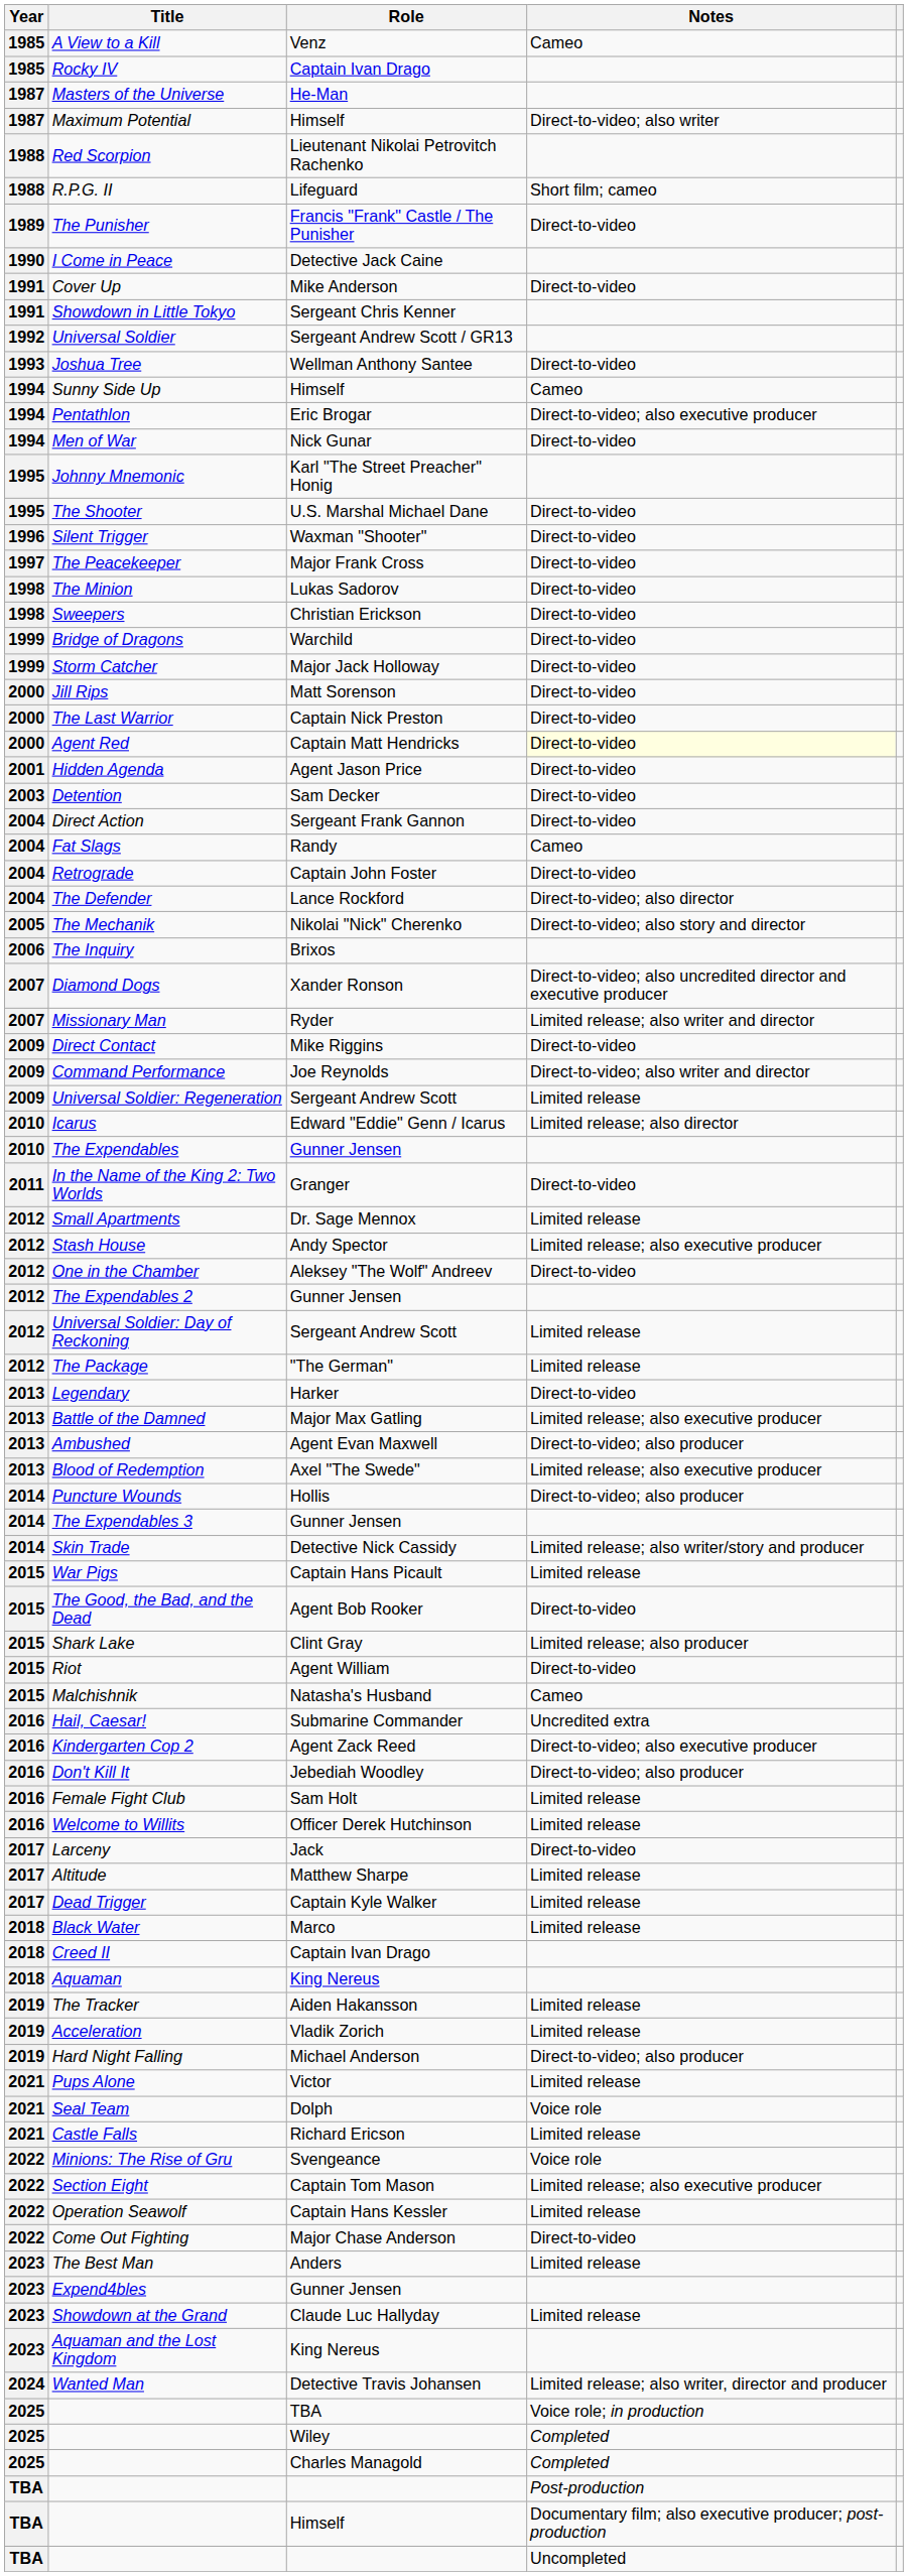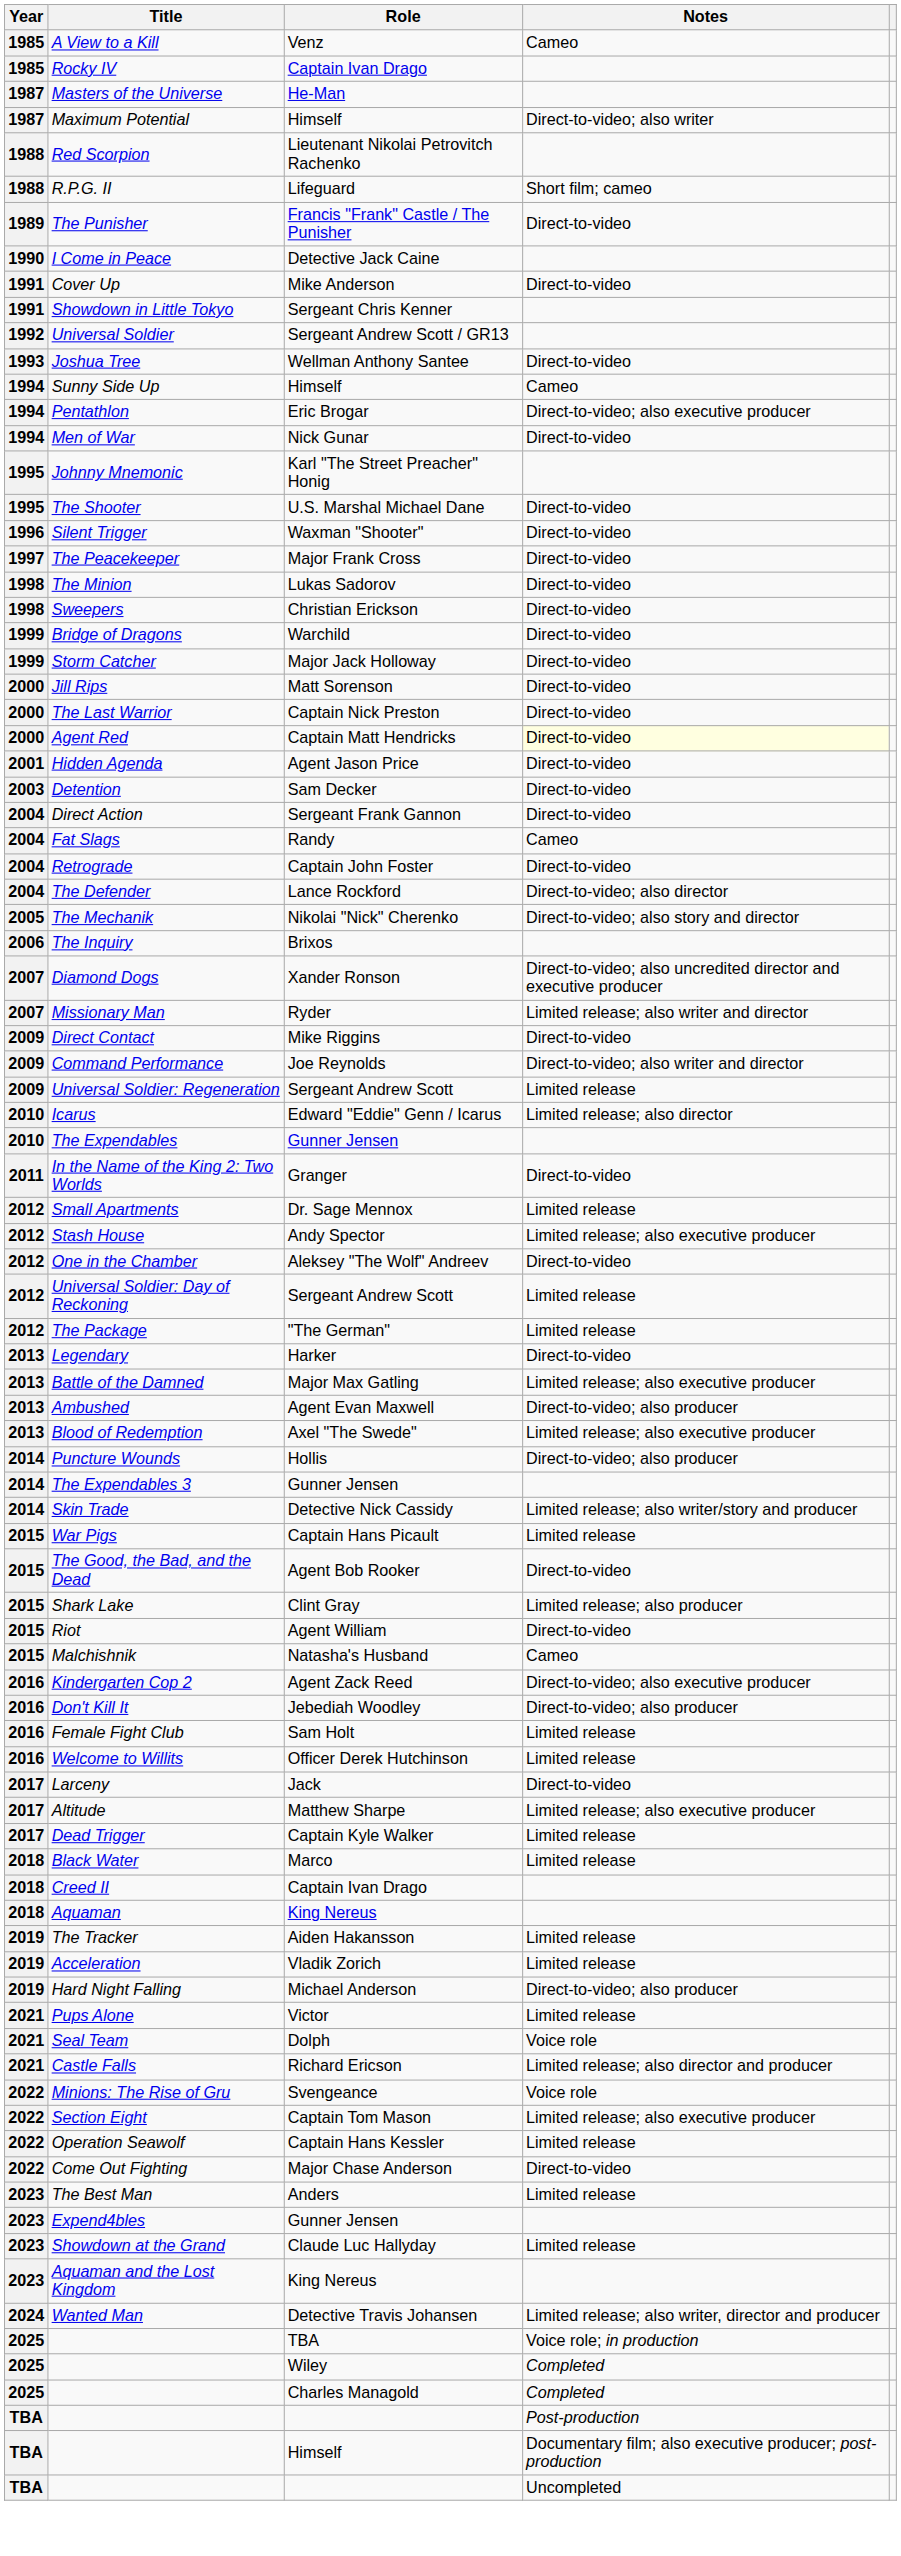 <table class="wikitable plainrowheaders sortable" style="margin-right: 0;">
 <tr>
 <th scope="col">Year</th>
 <th scope="col">Title</th>
 <th scope="col">Role</th>
 <th scope="col" class="unsortable">Notes</th>
 <th scope="col" class="unsortable"></th>
 </tr>
 <tr>
 <th scope=row>1985</th>
 <td><em><a href='#'>A View to a Kill</a></em></td>
 <td>Venz</td>
 <td>Cameo</td>
 <td></td>
 </tr>
 <tr>
 <th scope=row>1985</th>
 <td><em><a href='#'>Rocky IV</a></em></td>
 <td><a href='#'>Captain Ivan Drago</a></td>
 <td></td>
 <td></td>
 </tr>
 <tr>
 <th scope=row>1987</th>
 <td><em><a href='#'>Masters of the Universe</a></em></td>
 <td><a href='#'>He-Man</a></td>
 <td></td>
 <td></td>
 </tr>
 <tr>
 <th scope=row>1987</th>
 <td><em>Maximum Potential</em></td>
 <td>Himself</td>
 <td>Direct-to-video; also writer</td>
 <td></td>
 </tr>
 <tr>
 <th scope=row>1988</th>
 <td><em><a href='#'>Red Scorpion</a></em></td>
 <td>Lieutenant Nikolai Petrovitch Rachenko</td>
 <td></td>
 <td></td>
 </tr>
 <tr>
 <th scope=row>1988</th>
 <td><em>R.P.G. II</em></td>
 <td>Lifeguard</td>
 <td>Short film; cameo</td>
 <td></td>
 </tr>
 <tr>
 <th scope=row>1989</th>
 <td><em><a href='#'>The Punisher</a></em></td>
 <td><a href='#'>Francis "Frank" Castle / The Punisher</a></td>
 <td>Direct-to-video</td>
 <td style="text-align:center;"></td>
 </tr>
 <tr>
 <th scope=row>1990</th>
 <td><em><a href='#'>I Come in Peace</a></em></td>
 <td>Detective Jack Caine</td>
 <td></td>
 <td></td>
 </tr>
 <tr>
 <th scope=row>1991</th>
 <td><em>Cover Up</em></td>
 <td>Mike Anderson</td>
 <td>Direct-to-video</td>
 <td></td>
 </tr>
 <tr>
 <th scope=row>1991</th>
 <td><em><a href='#'>Showdown in Little Tokyo</a></em></td>
 <td>Sergeant Chris Kenner</td>
 <td></td>
 <td></td>
 </tr>
 <tr>
 <th scope=row>1992</th>
 <td><em><a href='#'>Universal Soldier</a></em></td>
 <td>Sergeant Andrew Scott / GR13</td>
 <td></td>
 <td style="text-align:center;"></td>
 </tr>
 <tr>
 <th scope=row>1993</th>
 <td><em><a href='#'>Joshua Tree</a></em></td>
 <td>Wellman Anthony Santee</td>
 <td>Direct-to-video</td>
 <td></td>
 </tr>
 <tr>
 <th scope=row>1994</th>
 <td><em>Sunny Side Up</em></td>
 <td>Himself</td>
 <td>Cameo</td>
 <td></td>
 </tr>
 <tr>
 <th scope=row>1994</th>
 <td><em><a href='#'>Pentathlon</a></em></td>
 <td>Eric Brogar</td>
 <td>Direct-to-video; also executive producer</td>
 <td></td>
 </tr>
 <tr>
 <th scope=row>1994</th>
 <td><em><a href='#'>Men of War</a></em></td>
 <td>Nick Gunar</td>
 <td>Direct-to-video</td>
 <td></td>
 </tr>
 <tr>
 <th scope=row>1995</th>
 <td><em><a href='#'>Johnny Mnemonic</a></em></td>
 <td>Karl "The Street Preacher" Honig</td>
 <td></td>
 <td></td>
 </tr>
 <tr>
 <th scope=row>1995</th>
 <td><em><a href='#'>The Shooter</a></em></td>
 <td>U.S. Marshal Michael Dane</td>
 <td>Direct-to-video</td>
 <td style="text-align:center;"></td>
 </tr>
 <tr>
 <th scope=row>1996</th>
 <td><em><a href='#'>Silent Trigger</a></em></td>
 <td>Waxman "Shooter"</td>
 <td>Direct-to-video</td>
 <td></td>
 </tr>
 <tr>
 <th scope=row>1997</th>
 <td><em><a href='#'>The Peacekeeper</a></em></td>
 <td>Major Frank Cross</td>
 <td>Direct-to-video</td>
 <td></td>
 </tr>
 <tr>
 <th scope=row>1998</th>
 <td><em><a href='#'>The Minion</a></em></td>
 <td>Lukas Sadorov</td>
 <td>Direct-to-video</td>
 <td></td>
 </tr>
 <tr>
 <th scope=row>1998</th>
 <td><em><a href='#'>Sweepers</a></em></td>
 <td>Christian Erickson</td>
 <td>Direct-to-video</td>
 <td></td>
 </tr>
 <tr>
 <th scope=row>1999</th>
 <td><em><a href='#'>Bridge of Dragons</a></em></td>
 <td>Warchild</td>
 <td>Direct-to-video</td>
 <td></td>
 </tr>
 <tr>
 <th scope=row>1999</th>
 <td><em><a href='#'>Storm Catcher</a></em></td>
 <td>Major Jack Holloway</td>
 <td>Direct-to-video</td>
 <td></td>
 </tr>
 <tr>
 <th scope=row>2000</th>
 <td><em><a href='#'>Jill Rips</a></em></td>
 <td>Matt Sorenson</td>
 <td>Direct-to-video</td>
 <td></td>
 </tr>
 <tr>
 <th scope=row>2000</th>
 <td><em><a href='#'>The Last Warrior</a></em></td>
 <td>Captain Nick Preston</td>
 <td>Direct-to-video</td>
 <td></td>
 </tr>
 <tr>
 <th scope=row>2000</th>
 <td><em><a href='#'>Agent Red</a></em></td>
 <td>Captain Matt Hendricks</td>
 <td style="background: lightyellow;">Direct-to-video</td>
 <td></td>
 </tr>
 <tr>
 <th scope=row>2001</th>
 <td><em><a href='#'>Hidden Agenda</a></em></td>
 <td>Agent Jason Price</td>
 <td>Direct-to-video</td>
 <td></td>
 </tr>
 <tr>
 <th scope=row>2003</th>
 <td><em><a href='#'>Detention</a></em></td>
 <td>Sam Decker</td>
 <td>Direct-to-video</td>
 <td></td>
 </tr>
 <tr>
 <th scope=row>2004</th>
 <td><em>Direct Action</em></td>
 <td>Sergeant Frank Gannon</td>
 <td>Direct-to-video</td>
 <td></td>
 </tr>
 <tr>
 <th scope=row>2004</th>
 <td><em><a href='#'>Fat Slags</a></em></td>
 <td>Randy</td>
 <td>Cameo</td>
 <td></td>
 </tr>
 <tr>
 <th scope=row>2004</th>
 <td><em><a href='#'>Retrograde</a></em></td>
 <td>Captain John Foster</td>
 <td>Direct-to-video</td>
 <td></td>
 </tr>
 <tr>
 <th scope=row>2004</th>
 <td><em><a href='#'>The Defender</a></em></td>
 <td>Lance Rockford</td>
 <td>Direct-to-video; also director</td>
 <td></td>
 </tr>
 <tr>
 <th scope=row>2005</th>
 <td><em><a href='#'>The Mechanik</a></em></td>
 <td>Nikolai "Nick" Cherenko</td>
 <td>Direct-to-video; also story and director</td>
 <td></td>
 </tr>
 <tr>
 <th scope=row>2006</th>
 <td><em><a href='#'>The Inquiry</a></em></td>
 <td>Brixos</td>
 <td></td>
 <td></td>
 </tr>
 <tr>
 <th scope=row>2007</th>
 <td><em><a href='#'>Diamond Dogs</a></em></td>
 <td>Xander Ronson</td>
 <td>Direct-to-video; also uncredited director and executive producer</td>
 <td></td>
 </tr>
 <tr>
 <th scope=row>2007</th>
 <td><em><a href='#'>Missionary Man</a></em></td>
 <td>Ryder</td>
 <td>Limited release; also writer and director</td>
 <td></td>
 </tr>
 <tr>
 <th scope=row>2009</th>
 <td><em><a href='#'>Direct Contact</a></em></td>
 <td>Mike Riggins</td>
 <td>Direct-to-video</td>
 <td></td>
 </tr>
 <tr>
 <th scope=row>2009</th>
 <td><em><a href='#'>Command Performance</a></em></td>
 <td>Joe Reynolds</td>
 <td>Direct-to-video; also writer and director</td>
 <td></td>
 </tr>
 <tr>
 <th scope=row>2009</th>
 <td><em><a href='#'>Universal Soldier: Regeneration</a></em></td>
 <td>Sergeant Andrew Scott</td>
 <td>Limited release</td>
 <td></td>
 </tr>
 <tr>
 <th scope=row>2010</th>
 <td><em><a href='#'>Icarus</a></em></td>
 <td>Edward "Eddie" Genn / Icarus</td>
 <td>Limited release; also director</td>
 <td></td>
 </tr>
 <tr>
 <th scope=row>2010</th>
 <td><em><a href='#'>The Expendables</a></em></td>
 <td><a href='#'>Gunner Jensen</a></td>
 <td></td>
 <td></td>
 </tr>
 <tr>
 <th scope=row>2011</th>
 <td><em><a href='#'>In the Name of the King 2: Two Worlds</a></em></td>
 <td>Granger</td>
 <td>Direct-to-video</td>
 <td></td>
 </tr>
 <tr>
 <th scope=row>2012</th>
 <td><em><a href='#'>Small Apartments</a></em></td>
 <td>Dr. Sage Mennox</td>
 <td>Limited release</td>
 <td></td>
 </tr>
 <tr>
 <th scope=row>2012</th>
 <td><em><a href='#'>Stash House</a></em></td>
 <td>Andy Spector</td>
 <td>Limited release; also executive producer</td>
 <td></td>
 </tr>
 <tr>
 <th scope=row>2012</th>
 <td><em><a href='#'>One in the Chamber</a></em></td>
 <td>Aleksey "The Wolf" Andreev</td>
 <td>Direct-to-video</td>
 <td></td>
 </tr>
 <tr>
 <th scope=row>2012</th>
-<td><em><a href='#'>The Expendables 2</a></em></td>
-<td>Gunner Jensen</td>
-<td></td>
-<td></td>
-</tr>
-<tr>
-<th scope=row>2012</th>
 <td><em><a href='#'>Universal Soldier: Day of Reckoning</a></em></td>
 <td>Sergeant Andrew Scott</td>
 <td>Limited release</td>
 <td></td>
 </tr>
 <tr>
 <th scope=row>2012</th>
 <td><em><a href='#'>The Package</a></em></td>
 <td>"The German"</td>
 <td>Limited release</td>
 <td></td>
 </tr>
 <tr>
 <th scope=row>2013</th>
 <td><em><a href='#'>Legendary</a></em></td>
 <td>Harker</td>
 <td>Direct-to-video</td>
 <td></td>
 </tr>
 <tr>
 <th scope=row>2013</th>
 <td><em><a href='#'>Battle of the Damned</a></em></td>
 <td>Major Max Gatling</td>
 <td>Limited release; also executive producer</td>
 <td></td>
 </tr>
 <tr>
 <th scope=row>2013</th>
 <td><em><a href='#'>Ambushed</a></em></td>
 <td>Agent Evan Maxwell</td>
 <td>Direct-to-video; also producer</td>
 <td></td>
 </tr>
 <tr>
 <th scope=row>2013</th>
 <td><em><a href='#'>Blood of Redemption</a></em></td>
 <td>Axel "The Swede"</td>
 <td>Limited release; also executive producer</td>
 <td></td>
 </tr>
 <tr>
 <th scope=row>2014</th>
 <td><em><a href='#'>Puncture Wounds</a></em></td>
 <td>Hollis</td>
 <td>Direct-to-video; also producer</td>
 <td></td>
 </tr>
 <tr>
 <th scope=row>2014</th>
 <td><em><a href='#'>The Expendables 3</a></em></td>
 <td>Gunner Jensen</td>
 <td></td>
 <td></td>
 </tr>
 <tr>
 <th scope=row>2014</th>
 <td><em><a href='#'>Skin Trade</a></em></td>
 <td>Detective Nick Cassidy</td>
 <td>Limited release; also writer/story and producer</td>
 <td></td>
 </tr>
 <tr>
 <th scope=row>2015</th>
 <td><em><a href='#'>War Pigs</a></em></td>
 <td>Captain Hans Picault</td>
 <td>Limited release</td>
 <td></td>
 </tr>
 <tr>
 <th scope=row>2015</th>
 <td><em><a href='#'>The Good, the Bad, and the Dead</a></em></td>
 <td>Agent Bob Rooker</td>
 <td>Direct-to-video</td>
 <td></td>
 </tr>
 <tr>
 <th scope=row>2015</th>
 <td><em>Shark Lake</em></td>
 <td>Clint Gray</td>
 <td>Limited release; also producer</td>
 <td></td>
 </tr>
 <tr>
 <th scope=row>2015</th>
 <td><em>Riot</em></td>
 <td>Agent William</td>
 <td>Direct-to-video</td>
 <td></td>
 </tr>
 <tr>
 <th scope=row>2015</th>
 <td><em>Malchishnik</em></td>
 <td>Natasha's Husband</td>
 <td>Cameo</td>
 <td></td>
 </tr>
 <tr>
 <th scope=row>2016</th>
-<td><em><a href='#'>Hail, Caesar!</a></em></td>
-<td>Submarine Commander</td>
-<td>Uncredited еxtra</td>
-<td style="text-align:center;"></td>
-</tr>
-<tr>
-<th scope=row>2016</th>
 <td><em><a href='#'>Kindergarten Cop 2</a></em></td>
 <td>Agent Zack Reed</td>
 <td>Direct-to-video; also executive producer</td>
 <td></td>
 </tr>
 <tr>
 <th scope=row>2016</th>
 <td><em><a href='#'>Don't Kill It</a></em></td>
 <td>Jebediah Woodley</td>
 <td>Direct-to-video; also producer</td>
 <td></td>
 </tr>
 <tr>
 <th scope=row>2016</th>
 <td><em>Female Fight Club</em></td>
 <td>Sam Holt</td>
 <td>Limited release</td>
 <td></td>
 </tr>
 <tr>
 <th scope=row>2016</th>
 <td><em><a href='#'>Welcome to Willits</a></em></td>
 <td>Officer Derek Hutchinson</td>
 <td>Limited release</td>
 <td></td>
 </tr>
 <tr>
 <th scope=row>2017</th>
 <td><em>Larceny</em></td>
 <td>Jack</td>
 <td>Direct-to-video</td>
 <td></td>
 </tr>
 <tr>
 <th scope=row>2017</th>
 <td><em>Altitude</em></td>
 <td>Matthew Sharpe</td>
-<td>Limited release</td>
+<td>Limited release; also executive producer</td>
 <td></td>
 </tr>
 <tr>
 <th scope=row>2017</th>
 <td><em><a href='#'>Dead Trigger</a></em></td>
 <td>Captain Kyle Walker</td>
 <td>Limited release</td>
 <td></td>
 </tr>
 <tr>
 <th scope=row>2018</th>
 <td><em><a href='#'>Black Water</a></em></td>
 <td>Marco</td>
 <td>Limited release</td>
 <td></td>
 </tr>
 <tr>
 <th scope=row>2018</th>
 <td><em><a href='#'>Creed II</a></em></td>
 <td>Captain Ivan Drago</td>
 <td></td>
 <td></td>
 </tr>
 <tr>
 <th scope=row>2018</th>
 <td><em><a href='#'>Aquaman</a></em></td>
 <td><a href='#'>King Nereus</a></td>
 <td></td>
 <td></td>
 </tr>
 <tr>
 <th scope=row>2019</th>
 <td><em>The Tracker</em></td>
 <td>Aiden Hakansson</td>
 <td>Limited release</td>
 <td></td>
 </tr>
 <tr>
 <th scope=row>2019</th>
 <td><em><a href='#'>Acceleration</a></em></td>
 <td>Vladik Zorich</td>
 <td>Limited release</td>
 <td></td>
 </tr>
 <tr>
 <th scope=row>2019</th>
 <td><em>Hard Night Falling</em></td>
 <td>Michael Anderson</td>
 <td>Direct-to-video; also producer</td>
 <td></td>
 </tr>
 <tr>
 <th scope=row>2021</th>
 <td><em><a href='#'>Pups Alone</a></em></td>
 <td>Victor</td>
 <td>Limited release</td>
 <td></td>
 </tr>
 <tr>
 <th scope=row>2021</th>
 <td><em><a href='#'>Seal Team</a></em></td>
 <td>Dolph</td>
 <td>Voice role</td>
 <td></td>
 </tr>
 <tr>
 <th scope=row>2021</th>
 <td><em><a href='#'>Castle Falls</a></em></td>
 <td>Richard Ericson</td>
-<td>Limited release</td>
+<td>Limited release; also director and producer</td>
 <td></td>
 </tr>
 <tr>
 <th scope=row>2022</th>
 <td><em><a href='#'>Minions: The Rise of Gru</a></em></td>
 <td>Svengeance</td>
 <td>Voice role</td>
 <td></td>
 </tr>
 <tr>
 <th scope=row>2022</th>
 <td><em><a href='#'>Section Eight</a></em></td>
 <td>Captain Tom Mason</td>
 <td>Limited release; also executive producer</td>
 <td></td>
 </tr>
 <tr>
 <th scope=row>2022</th>
 <td><em>Operation Seawolf</em></td>
 <td>Captain Hans Kessler</td>
 <td>Limited release</td>
 <td></td>
 </tr>
 <tr>
 <th scope=row>2022</th>
 <td><em>Come Out Fighting</em></td>
 <td>Major Chase Anderson</td>
 <td>Direct-to-video</td>
 <td></td>
 </tr>
 <tr>
 <th scope="row">2023</th>
 <td><em>The Best Man</em></td>
 <td>Anders</td>
 <td>Limited release</td>
 <td></td>
 </tr>
 <tr>
 <th scope="row">2023</th>
 <td><em><a href='#'>Expend4bles</a></em></td>
 <td>Gunner Jensen</td>
 <td></td>
 <td></td>
 </tr>
 <tr>
 <th scope=row>2023</th>
 <td><em><a href='#'>Showdown at the Grand</a></em></td>
 <td>Claude Luc Hallyday</td>
 <td>Limited release</td>
 <td></td>
 </tr>
 <tr>
 <th scope="row">2023</th>
 <td><em><a href='#'>Aquaman and the Lost Kingdom</a></em></td>
 <td>King Nereus</td>
 <td></td>
 <td></td>
 </tr>
 <tr>
 <th scope="row">2024</th>
 <td><em><a href='#'>Wanted Man</a></em></td>
 <td>Detective Travis Johansen</td>
 <td>Limited release; аlso writer, director and producer</td>
 <td></td>
 </tr>
 <tr>
 <th scope="row">2025</th>
 <td></td>
 <td>TBA</td>
 <td>Voice role; <em>in production</em></td>
 <td></td>
 </tr>
 <tr>
 <th scope=row>2025</th>
 <td></td>
 <td>Wiley</td>
 <td><em>Completed</em></td>
 <td></td>
 </tr>
 <tr>
 <th scope=row>2025</th>
 <td></td>
 <td>Charles Managold</td>
 <td><em>Completed</em></td>
 <td></td>
 </tr>
 <tr>
 <th scope="row">TBA</th>
 <td></td>
 <td></td>
 <td><em>Post-production</em></td>
 <td></td>
 </tr>
 <tr>
 <th scope="row">TBA</th>
 <td></td>
 <td>Himself</td>
 <td>Documentary film; also executive producer; <em>post-production</em></td>
 <td></td>
 </tr>
 <tr>
 <th scope="row">TBA</th>
 <td></td>
 <td></td>
 <td>Uncompleted</td>
 <td></td>
 </tr>
 </table>
